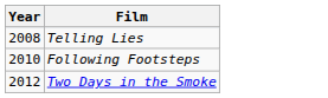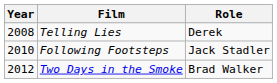 <table class="wikitable">
 <tr style="background:#b0c4de; text-align:center;">
 <th>Year</th>
 <th>Film</th>
+<th>Role</th>
 </tr>
 <tr>
 <td>2008</td>
 <td><em>Telling Lies</em></td>
+<td>Derek</td>
 </tr>
 <tr>
 <td>2010</td>
 <td><em>Following Footsteps</em></td>
+<td>Jack Stadler</td>
 </tr>
 <tr>
 <td>2012</td>
 <td><em><a href='#'>Two Days in the Smoke</a></em></td>
+<td>Brad Walker</td>
 </tr>
 </table>
